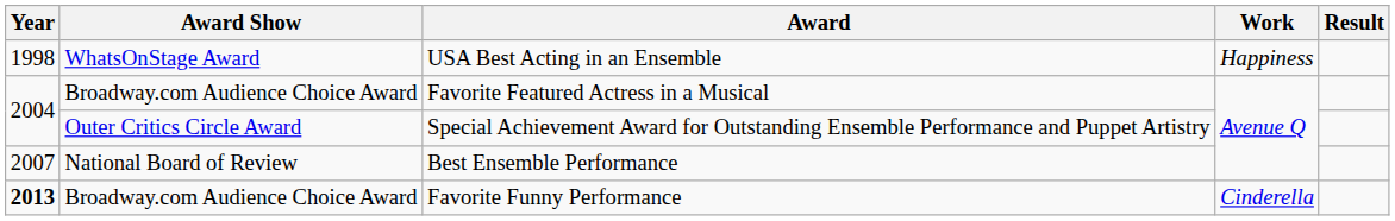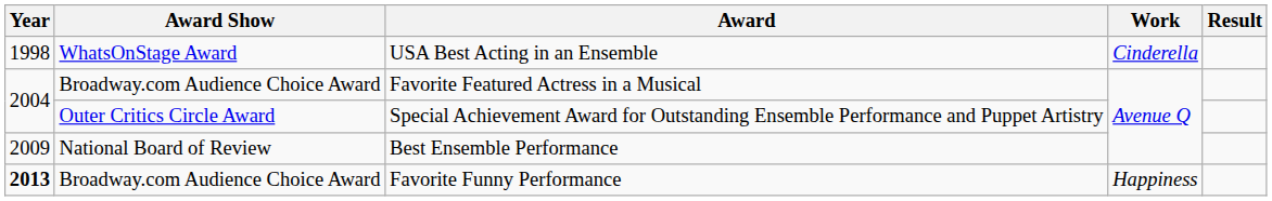 <table class="wikitable">
 <tr>
 <th>Year</th>
 <th>Award Show</th>
 <th>Award</th>
 <th>Work</th>
 <th>Result</th>
 </tr>
 <tr>
 <td>1998</td>
 <td><a href='#'>WhatsOnStage Award</a></td>
 <td>USA Best Acting in an Ensemble</td>
-<td><em>Happiness</em></td>
+<td><em><a href='#'>Cinderella</a></em></td>
 <td></td>
 </tr>
 <tr>
 <td rowspan="2">2004</td>
 <td>Broadway.com Audience Choice Award</td>
 <td>Favorite Featured Actress in a Musical</td>
 <td rowspan="3"><em><a href='#'>Avenue Q</a></em></td>
 <td></td>
 </tr>
 <tr>
 <td><a href='#'>Outer Critics Circle Award</a></td>
 <td>Special Achievement Award for Outstanding Ensemble Performance and Puppet Artistry</td>
 <td></td>
 </tr>
 <tr>
-<td>2007</td>
+<td>2009</td>
 <td>National Board of Review</td>
 <td>Best Ensemble Performance</td>
 <td></td>
 </tr>
 <tr>
 <td><strong>2013</strong></td>
 <td>Broadway.com Audience Choice Award</td>
 <td>Favorite Funny Performance</td>
-<td><em><a href='#'>Cinderella</a></em></td>
+<td><em>Happiness</em></td>
 <td></td>
 </tr>
 </table>
